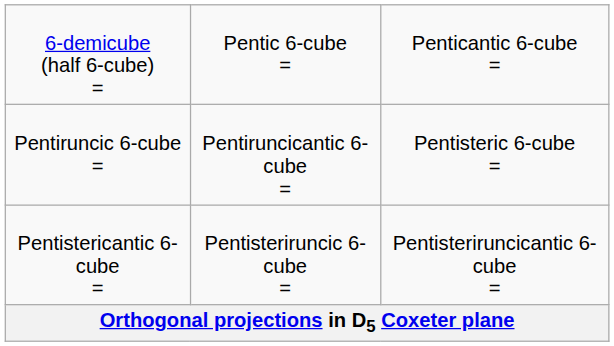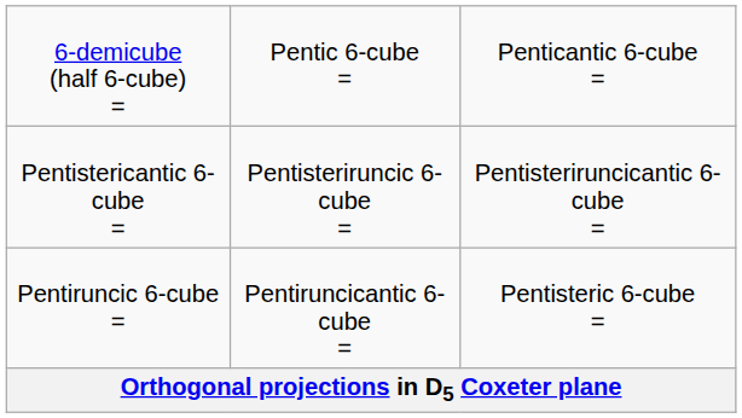 <table class=wikitable align=right width=480 style="margin-left:1em;">
 <tr align=center valign=top>
 <td><br><a href='#'>6-demicube</a><br>(half 6-cube)<br> = </td>
 <td><br>Pentic 6-cube<br> = </td>
 <td><br>Penticantic 6-cube<br> = </td>
 </tr>
 <tr align=center valign=top>
+<td><br>Pentistericantic 6-cube<br> = </td>
+<td><br>Pentisteriruncic 6-cube<br> = </td>
+<td><br>Pentisteriruncicantic 6-cube<br> = </td>
+</tr>
+<tr align=center valign=top>
 <td><br>Pentiruncic 6-cube<br> = </td>
 <td><br>Pentiruncicantic 6-cube<br> = </td>
 <td><br>Pentisteric 6-cube<br> = </td>
-</tr>
-<tr align=center valign=top>
-<td><br>Pentistericantic 6-cube<br> = </td>
-<td><br>Pentisteriruncic 6-cube<br> = </td>
-<td><br>Pentisteriruncicantic 6-cube<br> = </td>
 </tr>
 <tr>
 <th colspan=3><a href='#'>Orthogonal projections</a> in D<sub>5</sub> <a href='#'>Coxeter plane</a></th>
 </tr>
 </table>
